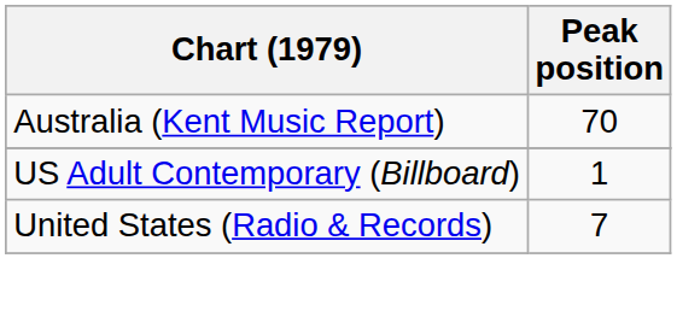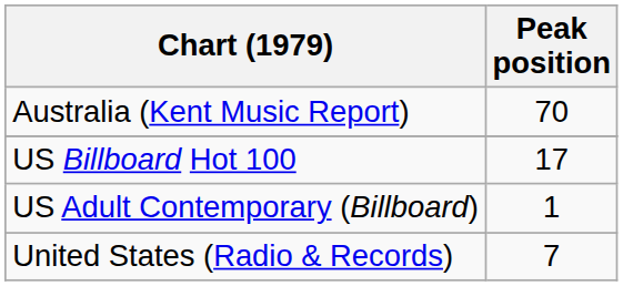 <table class="wikitable sortable">
 <tr>
 <th>Chart (1979)</th>
 <th>Peak<br> position</th>
 </tr>
 <tr>
 <td>Australia (<a href='#'>Kent Music Report</a>)</td>
 <td align="center">70</td>
 </tr>
 <tr>
 </tr>
 <tr>
 </tr>
 <tr>
+<td>US <em><a href='#'>Billboard</a></em> <a href='#'>Hot 100</a></td>
+<td align="center">17</td>
+</tr>
+<tr>
 <td>US <a href='#'>Adult Contemporary</a> (<em>Billboard</em>)</td>
 <td align="center">1</td>
 </tr>
 <tr>
 <td>United States (<a href='#'>Radio & Records</a>)</td>
 <td align="center">7</td>
 </tr>
 </table>
